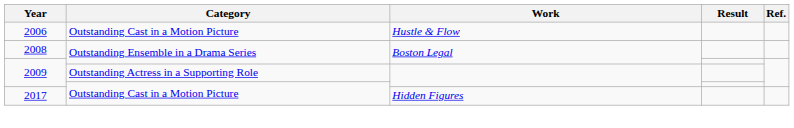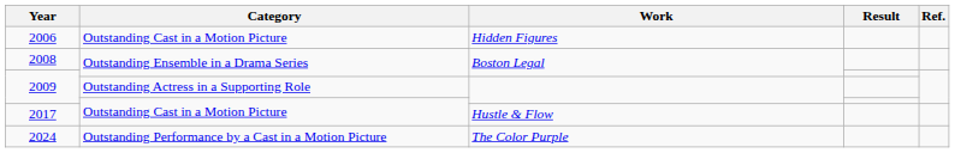 <table class=wikitable>
 <tr>
 <th scope="col" style="width:5em;">Year</th>
 <th scope="col" style="width:28em;">Category</th>
 <th scope="col" style="width:27em;">Work</th>
 <th scope="col" style="width:5em;">Result</th>
 <th>Ref.</th>
 </tr>
 <tr>
 <td style="text-align:center;"><a href='#'>2006</a></td>
 <td><a href='#'>Outstanding Cast in a Motion Picture</a></td>
-<td><em><a href='#'>Hustle & Flow</a></em></td>
+<td><em><a href='#'>Hidden Figures</a></em></td>
 <td></td>
 <td></td>
 </tr>
 <tr>
 <td style="text-align:center;"><a href='#'>2008</a></td>
 <td rowspan=2><a href='#'>Outstanding Ensemble in a Drama Series</a></td>
 <td rowspan=2><em><a href='#'>Boston Legal</a></em></td>
 <td></td>
 <td></td>
 </tr>
 <tr>
 <td style="text-align:center;", rowspan="3"><a href='#'>2009</a></td>
 <td></td>
 <td rowspan="3"></td>
 </tr>
 <tr>
 <td><a href='#'>Outstanding Actress in a Supporting Role</a></td>
 <td rowspan=2><em></em></td>
 <td></td>
 </tr>
 <tr>
 <td rowspan="2"><a href='#'>Outstanding Cast in a Motion Picture</a></td>
 <td></td>
 </tr>
 <tr>
 <td style="text-align:center;"><a href='#'>2017</a></td>
-<td><em><a href='#'>Hidden Figures</a></em></td>
+<td><em><a href='#'>Hustle & Flow</a></em></td>
 <td></td>
 <td></td>
 </tr>
+<tr>
+<td align="center"><a href='#'>2024</a></td>
+<td><a href='#'>Outstanding Performance by a Cast in a Motion Picture</a></td>
+<td><em><a href='#'>The Color Purple</a></em></td>
+<td></td>
+<td align="center"></td>
+</tr>
 </table>
